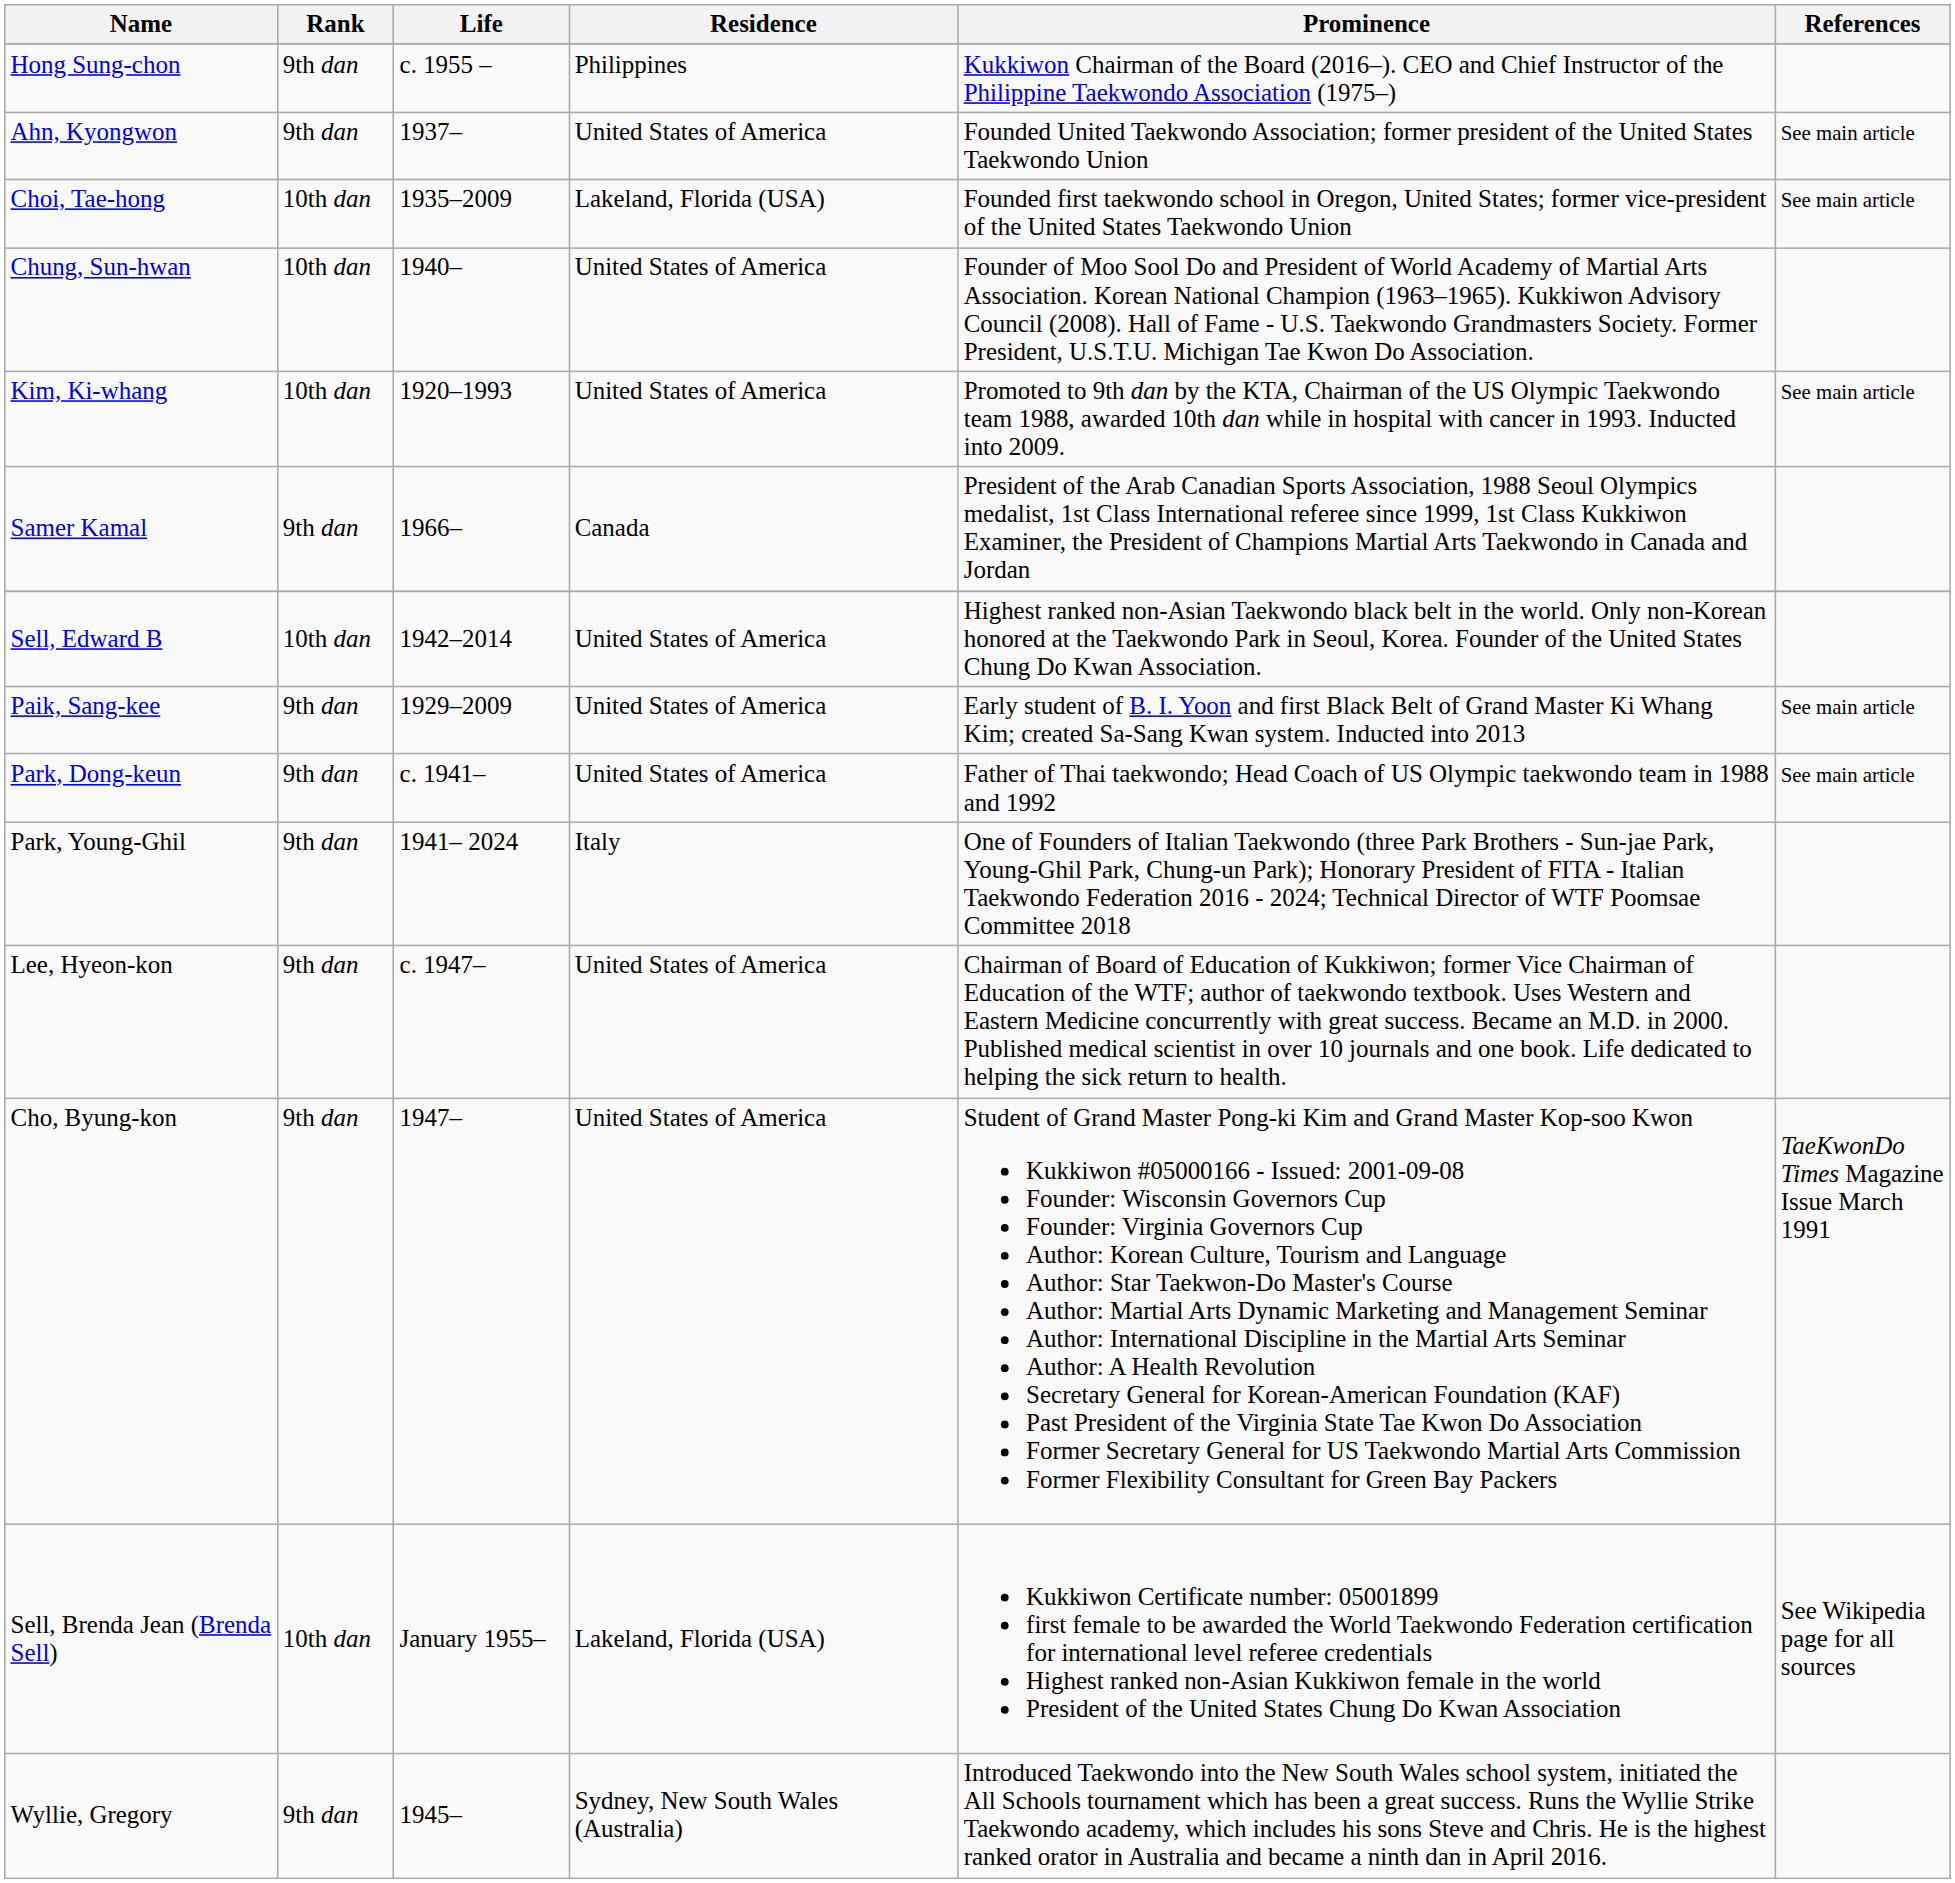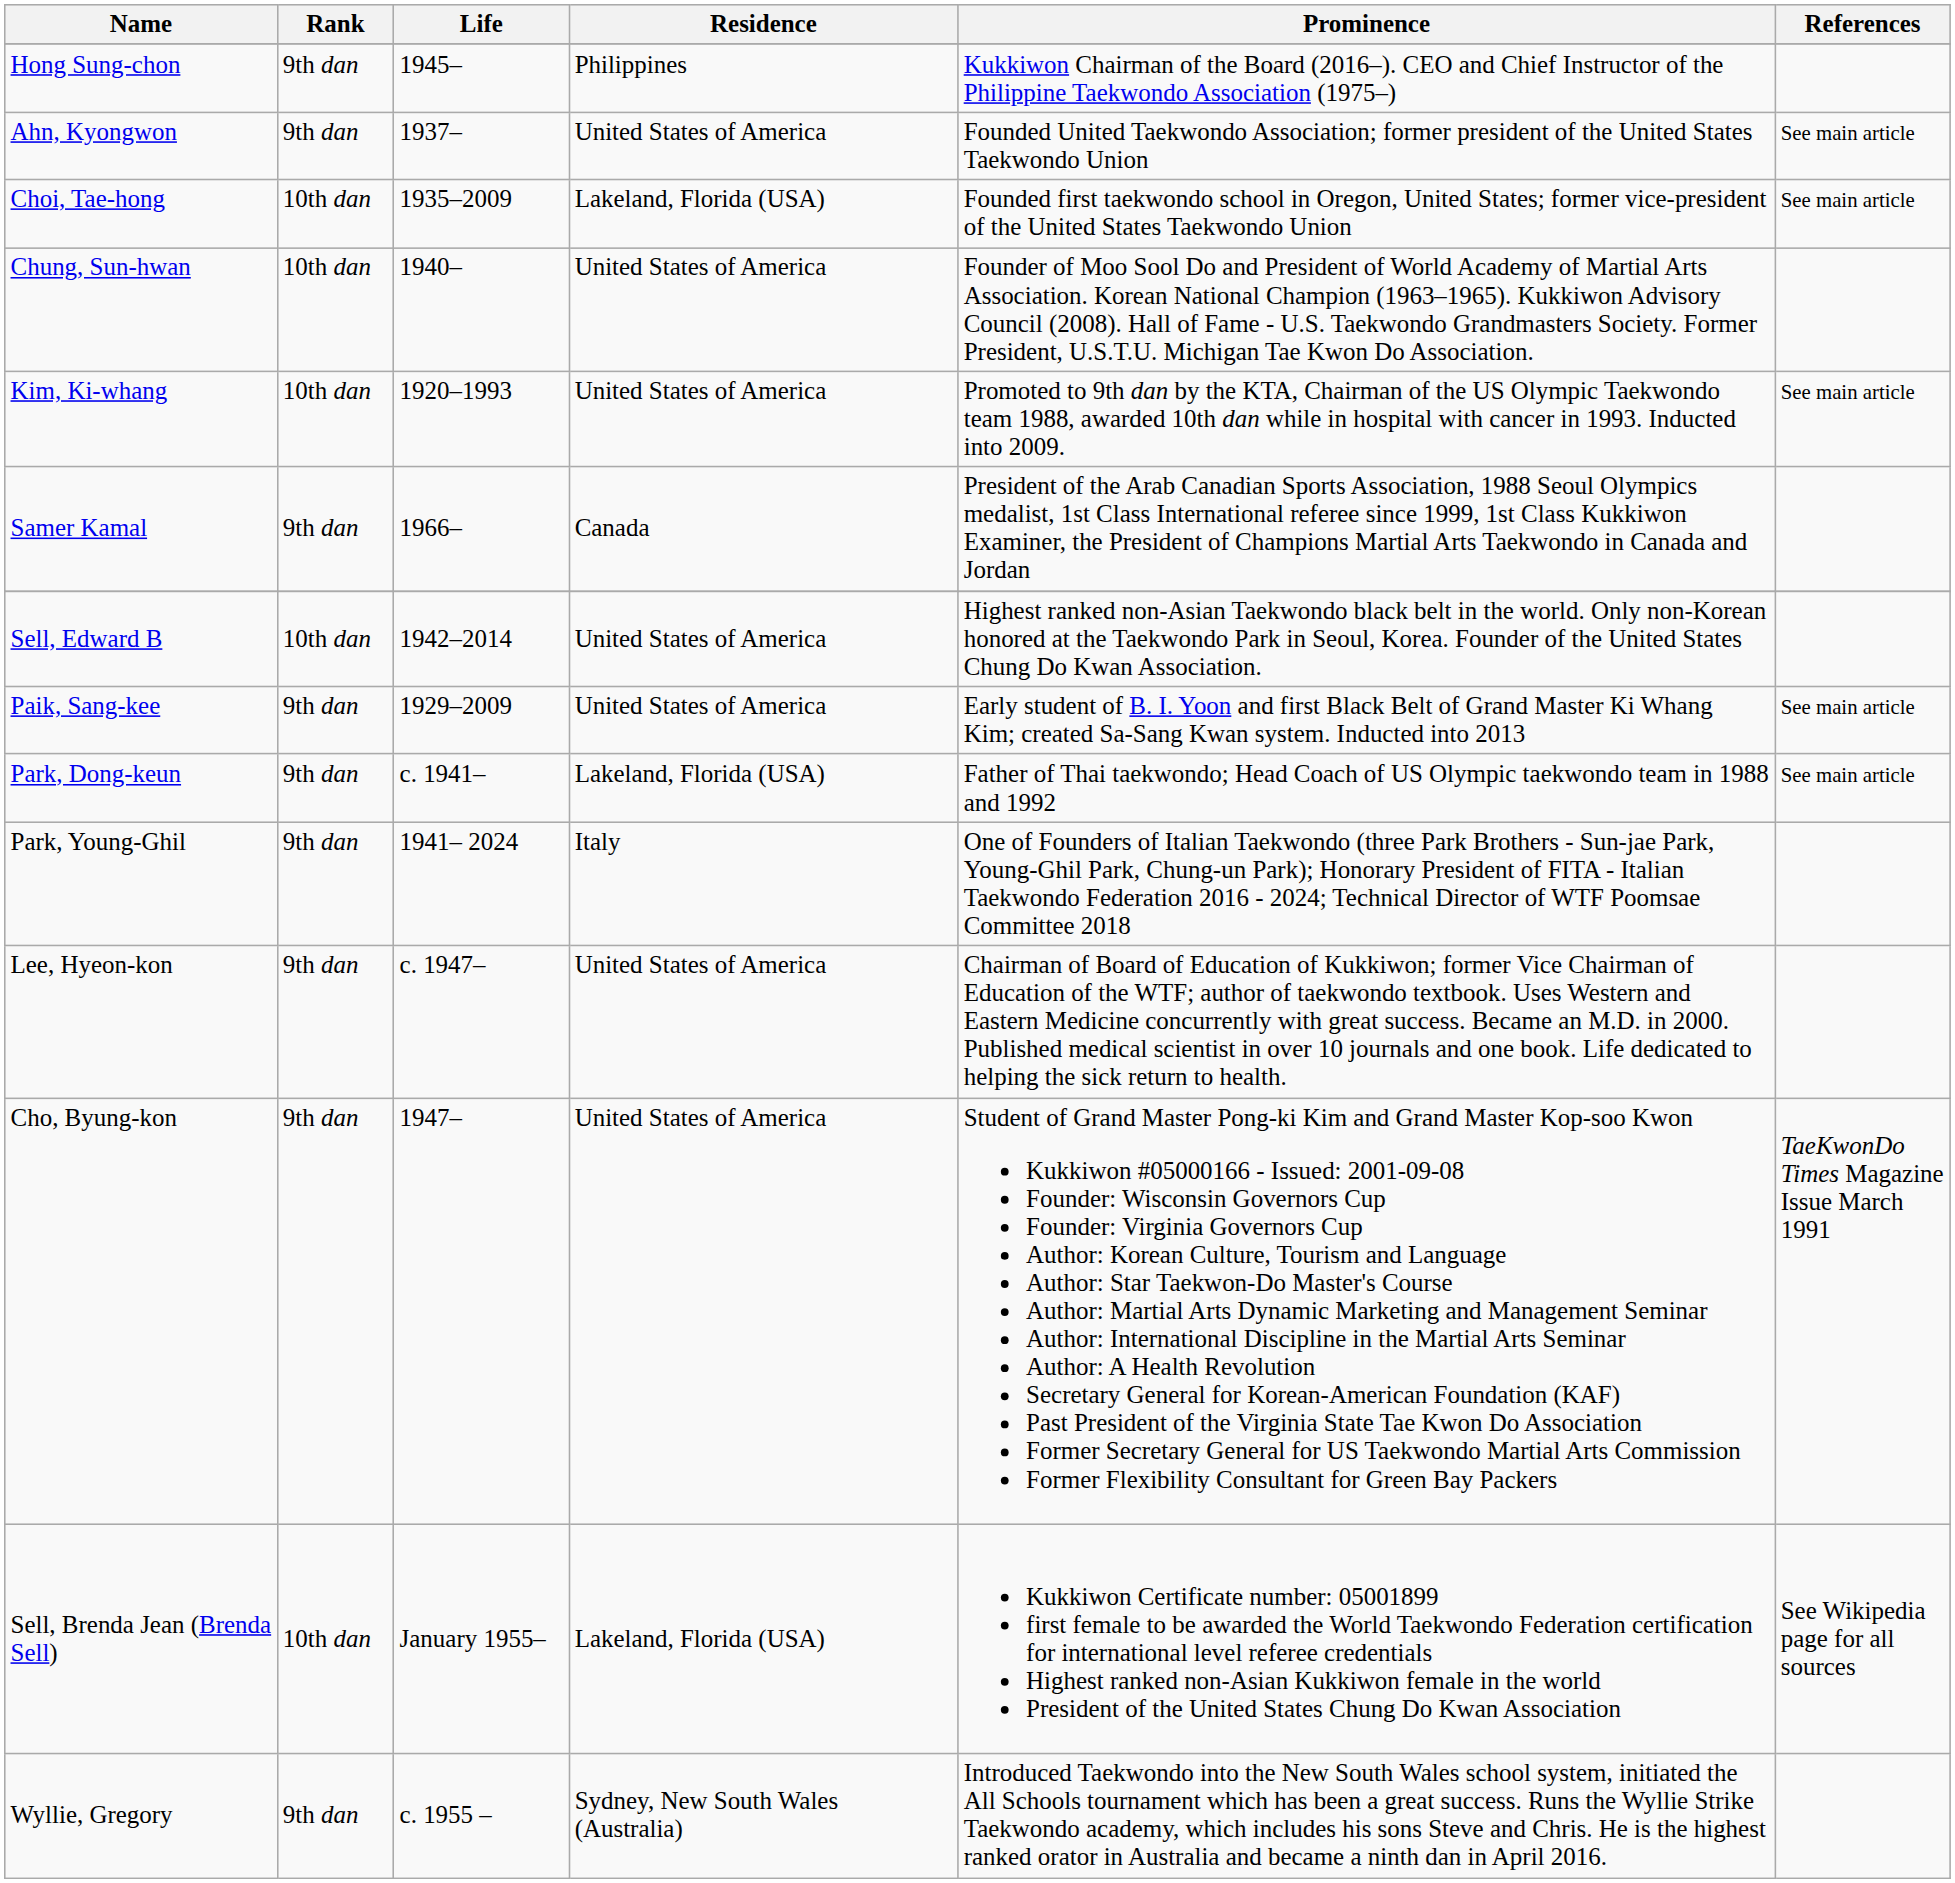 <table class="wikitable">
 <tr valign="top">
 <th style="width:14%;">Name</th>
 <th style="width:6%;">Rank</th>
 <th style="width:9%;">Life</th>
 <th style="width:20%;">Residence</th>
 <th style="width:42%;">Prominence</th>
 <th style="width:9%;">References</th>
 </tr>
 <tr>
 </tr>
 <tr valign="top">
 <td><a href='#'>Hong Sung-chon</a></td>
 <td>9th <em>dan</em></td>
-<td>c. 1955 –</td>
+<td>1945–</td>
 <td>Philippines</td>
 <td><a href='#'>Kukkiwon</a> Chairman of the Board (2016–). CEO and Chief Instructor of the <a href='#'>Philippine Taekwondo Association</a> (1975–)</td>
 <td></td>
 </tr>
 <tr valign="top">
 <td><a href='#'>Ahn, Kyongwon</a></td>
 <td>9th <em>dan</em></td>
 <td>1937–</td>
 <td>United States of America</td>
 <td>Founded United Taekwondo Association; former president of the United States Taekwondo Union</td>
 <td><small>See main article</small></td>
 </tr>
 <tr valign="top">
 <td><a href='#'>Choi, Tae-hong</a></td>
 <td>10th <em>dan</em></td>
 <td>1935–2009</td>
 <td>Lakeland, Florida (USA)</td>
 <td>Founded first taekwondo school in Oregon, United States; former vice-president of the United States Taekwondo Union</td>
 <td><small>See main article</small></td>
 </tr>
 <tr valign="top">
 <td><a href='#'>Chung, Sun-hwan</a></td>
 <td>10th <em>dan</em></td>
 <td>1940–</td>
 <td>United States of America</td>
 <td>Founder of Moo Sool Do and President of World Academy of Martial Arts Association. Korean National Champion (1963–1965). Kukkiwon Advisory Council (2008). Hall of Fame - U.S. Taekwondo Grandmasters Society. Former President, U.S.T.U. Michigan Tae Kwon Do Association.</td>
 <td></td>
 </tr>
 <tr valign="top">
 <td><a href='#'>Kim, Ki-whang</a></td>
 <td>10th <em>dan</em></td>
 <td>1920–1993</td>
 <td>United States of America</td>
 <td>Promoted to 9th <em>dan</em> by the KTA, Chairman of the US Olympic Taekwondo team 1988, awarded 10th <em>dan</em> while in hospital with cancer in 1993. Inducted into  2009.</td>
 <td><small>See main article</small></td>
 </tr>
 <tr>
 <td><a href='#'>Samer Kamal</a></td>
 <td>9th <em>dan</em></td>
 <td>1966–</td>
 <td>Canada</td>
 <td>President of the Arab Canadian Sports Association, 1988 Seoul Olympics medalist, 1st Class International referee since 1999, 1st Class Kukkiwon Examiner, the President of Champions Martial Arts Taekwondo in Canada and Jordan</td>
 <td></td>
 </tr>
 <tr valign="top">
 </tr>
 <tr>
 <td><a href='#'>Sell, Edward B</a></td>
 <td>10th <em>dan</em></td>
 <td>1942–2014</td>
 <td>United States of America</td>
 <td>Highest ranked non-Asian Taekwondo black belt in the world. Only non-Korean honored at the Taekwondo Park in Seoul, Korea. Founder of the United States Chung Do Kwan Association.</td>
 <td></td>
 </tr>
 <tr valign="top">
 <td><a href='#'>Paik, Sang-kee</a></td>
 <td>9th <em>dan</em></td>
 <td>1929–2009</td>
 <td>United States of America</td>
 <td>Early student of <a href='#'>B. I. Yoon</a> and first Black Belt of Grand Master Ki Whang Kim; created Sa-Sang Kwan system. Inducted into  2013</td>
 <td><small>See main article</small></td>
 </tr>
 <tr valign="top">
 <td><a href='#'>Park, Dong-keun</a></td>
 <td>9th <em>dan</em></td>
 <td>c. 1941–</td>
-<td>United States of America</td>
+<td>Lakeland, Florida (USA)</td>
 <td>Father of Thai taekwondo; Head Coach of US Olympic taekwondo team in 1988 and 1992</td>
 <td><small>See main article</small></td>
 </tr>
 <tr valign="top">
 <td>Park, Young-Ghil</td>
 <td>9th <em>dan</em></td>
 <td>1941– 2024</td>
 <td>Italy</td>
 <td>One of Founders of Italian Taekwondo (three Park Brothers - Sun-jae Park, Young-Ghil Park, Chung-un Park); Honorary President of FITA - Italian Taekwondo Federation 2016 - 2024; Technical Director of WTF Poomsae Committee 2018</td>
 <td></td>
 </tr>
 <tr valign="top">
 <td>Lee, Hyeon-kon</td>
 <td>9th <em>dan</em></td>
 <td>c. 1947–</td>
 <td>United States of America</td>
 <td>Chairman of Board of Education of Kukkiwon; former Vice Chairman of Education of the WTF; author of taekwondo textbook. Uses Western and Eastern Medicine concurrently with great success. Became an M.D. in 2000. Published medical scientist in over 10 journals and one book. Life dedicated to helping the sick return to health.</td>
 <td></td>
 </tr>
 <tr valign="top">
 <td>Cho, Byung-kon</td>
 <td>9th <em>dan</em></td>
 <td>1947–</td>
 <td>United States of America</td>
 <td>Student of Grand Master Pong-ki Kim and Grand Master Kop-soo Kwon<br><ul><li>Kukkiwon #05000166 - Issued: 2001-09-08</li><li>Founder: Wisconsin Governors Cup</li><li>Founder: Virginia Governors Cup</li><li>Author: Korean Culture, Tourism and Language</li><li>Author: Star Taekwon-Do Master's Course</li><li>Author: Martial Arts Dynamic Marketing and Management Seminar</li><li>Author: International Discipline in the Martial Arts Seminar</li><li>Author: A Health Revolution</li><li>Secretary General for Korean-American Foundation (KAF)</li><li>Past President of the Virginia State Tae Kwon Do Association</li><li>Former Secretary General for US Taekwondo Martial Arts Commission</li><li>Former Flexibility Consultant for Green Bay Packers</li></ul></td>
 <td><br><em>TaeKwonDo Times</em> Magazine Issue March 1991</td>
 </tr>
 <tr>
 <td>Sell, Brenda Jean (<a href='#'>Brenda Sell</a>)</td>
 <td>10th <em>dan</em></td>
 <td>January 1955–</td>
 <td>Lakeland, Florida (USA)</td>
 <td><br><ul><li>Kukkiwon Certificate number: 05001899</li><li>first female to be awarded the World Taekwondo Federation certification for international level referee credentials</li><li>Highest ranked non-Asian Kukkiwon female in the world</li><li>President of the United States Chung Do Kwan Association</li></ul></td>
 <td>See Wikipedia page for all sources</td>
 </tr>
 <tr>
 <td>Wyllie, Gregory</td>
 <td>9th <em>dan</em></td>
-<td>1945–</td>
+<td>c. 1955 –</td>
 <td>Sydney, New South Wales (Australia)</td>
 <td>Introduced Taekwondo into the New South Wales school system, initiated the All Schools tournament which has been a great success. Runs the Wyllie Strike Taekwondo academy, which includes his sons Steve and Chris. He is the highest ranked orator in Australia and became a ninth dan in April 2016.</td>
 </tr>
 </table>
